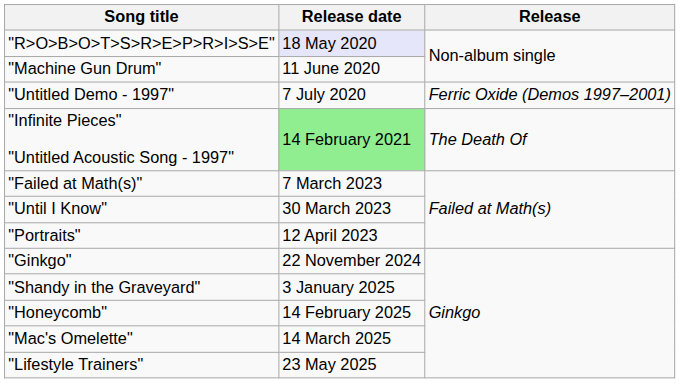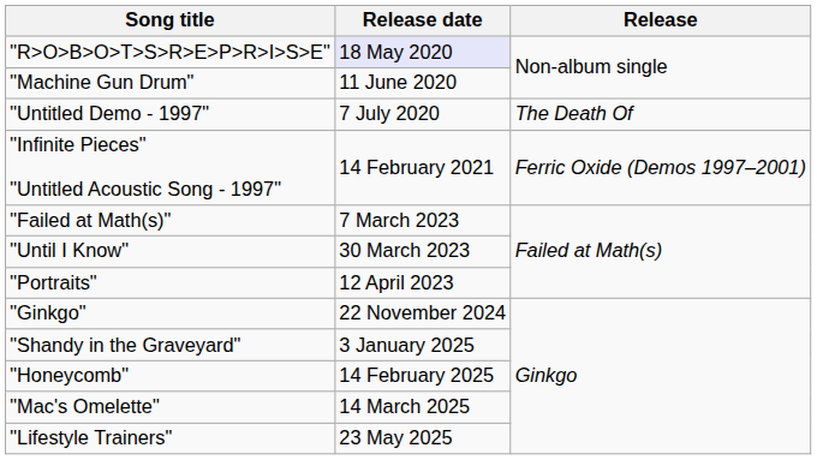 <table class=wikitable>
 <tr>
 <th>Song title</th>
 <th>Release date</th>
 <th>Release</th>
 </tr>
 <tr>
 <td>"R>O>B>O>T>S>R>E>P>R>I>S>E"<br></td>
 <td style="background: lavender;">18 May 2020</td>
 <td rowspan="2">Non-album single</td>
 </tr>
 <tr>
 <td>"Machine Gun Drum"</td>
 <td>11 June 2020</td>
 </tr>
 <tr>
 <td>"Untitled Demo - 1997"<br></td>
 <td>7 July 2020</td>
-<td><em>Ferric Oxide (Demos 1997–2001)</em></td>
+<td><em>The Death Of</em></td>
 </tr>
 <tr>
 <td>"Infinite Pieces"<br><br>"Untitled Acoustic Song - 1997"<br></td>
-<td style="background: lightgreen;">14 February 2021</td>
-<td><em>The Death Of</em></td>
+<td>14 February 2021</td>
+<td><em>Ferric Oxide (Demos 1997–2001)</em></td>
 </tr>
 <tr>
 <td>"Failed at Math(s)"</td>
 <td>7 March 2023</td>
 <td rowspan="3"><em>Failed at Math(s)</em></td>
 </tr>
 <tr>
 <td>"Until I Know"</td>
 <td>30 March 2023</td>
 </tr>
 <tr>
 <td>"Portraits"</td>
 <td>12 April 2023</td>
 </tr>
 <tr>
 <td>"Ginkgo"</td>
 <td>22 November 2024</td>
 <td rowspan="5"><em>Ginkgo</em></td>
 </tr>
 <tr>
 <td>"Shandy in the Graveyard"<br></td>
 <td>3 January 2025</td>
 </tr>
 <tr>
 <td>"Honeycomb"</td>
 <td>14 February 2025</td>
 </tr>
 <tr>
 <td>"Mac's Omelette"</td>
 <td>14 March 2025</td>
 </tr>
 <tr>
 <td>"Lifestyle Trainers"</td>
 <td>23 May 2025</td>
 </tr>
 </table>
